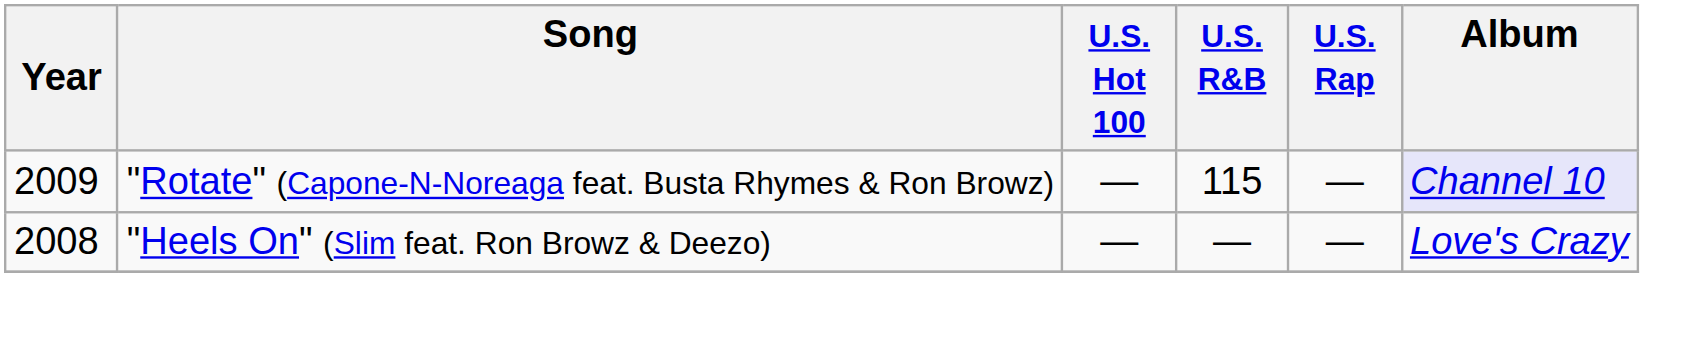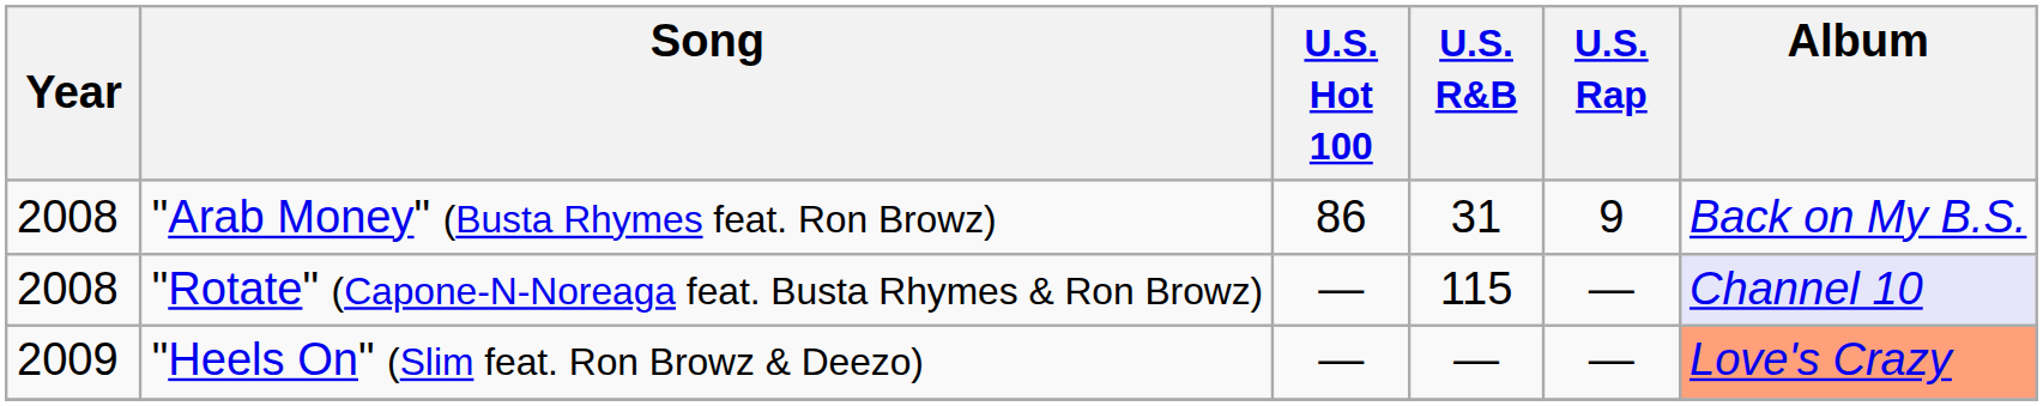 <table class="wikitable">
 <tr>
 <th align="center" valign="center" width="40">Year</th>
 <th align="left" valign="top">Song</th>
 <th align="center" valign="top" width="40"><small><a href='#'>U.S. Hot 100</a></small></th>
 <th align="center" valign="top" width="40"><small><a href='#'>U.S. R&B</a></small></th>
 <th align="center" valign="top" width="40"><small><a href='#'>U.S. Rap</a></small></th>
 <th align="left" valign="top">Album</th>
 </tr>
 <tr>
-<td align="left" valign="center" rowspan="1">2009</td>
+<td>2008</td>
+<td align="left" valign="top">"<a href='#'>Arab Money</a>" <small>(<a href='#'>Busta Rhymes</a> feat. Ron Browz)</small></td>
+<td align="center" valign="top">86</td>
+<td align="center" valign="top">31</td>
+<td align="center" valign="top">9</td>
+<td align="left" valign="top"><em><a href='#'>Back on My B.S.</a></em></td>
+</tr>
+<tr>
+<td align="left" valign="center" rowspan="1">2008</td>
 <td align="left" valign="top">"<a href='#'>Rotate</a>" <small>(<a href='#'>Capone-N-Noreaga</a> feat. Busta Rhymes & Ron Browz)</small></td>
 <td align="center" valign="top">—</td>
 <td align="center" valign="top">115</td>
 <td align="center" valign="top">—</td>
 <td align="left" valign="top" style="background: lavender;"><em><a href='#'>Channel 10</a></em></td>
 </tr>
 <tr>
-<td align="left" valign="center" rowspan="1">2008</td>
+<td align="left" valign="center" rowspan="1">2009</td>
 <td align="left" valign="top">"<a href='#'>Heels On</a>" <small>(<a href='#'>Slim</a> feat. Ron Browz & Deezo)</small></td>
 <td align="center" valign="top">—</td>
 <td align="center" valign="top">—</td>
 <td align="center" valign="top">—</td>
-<td align="left" valign="top"><em><a href='#'>Love's Crazy</a></em></td>
+<td align="left" valign="top" style="background: lightsalmon;"><em><a href='#'>Love's Crazy</a></em></td>
 </tr>
 <tr>
 </tr>
 </table>
